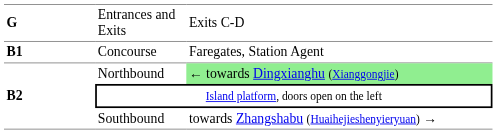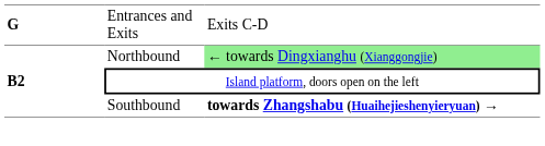 <table cellspacing=0 cellpadding=3>
 <tr>
 <td style="border-top:solid 1px gray;border-bottom:solid 1px gray;" width=100><strong>G</strong></td>
 <td style="border-top:solid 1px gray;border-bottom:solid 1px gray;" width=100>Entrances and Exits</td>
 <td style="border-top:solid 1px gray;border-bottom:solid 1px gray;" width=350>Exits C-D</td>
-</tr>
-<tr>
-<td style="border-bottom:solid 1px gray;"><strong>B1</strong></td>
-<td style="border-bottom:solid 1px gray;">Concourse</td>
-<td style="border-bottom:solid 1px gray;">Faregates, Station Agent</td>
 </tr>
 <tr>
 <td style="border-bottom:solid 1px gray;" rowspan=3><strong>B2</strong></td>
 <td>Northbound</td>
 <td style="background: lightgreen;">←  towards <a href='#'>Dingxianghu</a> <small>(<a href='#'>Xianggongjie</a>)</small></td>
 </tr>
 <tr>
 <td style="border-right:solid 2px black;border-left:solid 2px black;border-top:solid 2px black;border-bottom:solid 2px black;text-align:center;" colspan=2><small><a href='#'>Island platform</a>, doors open on the left</small></td>
 </tr>
 <tr>
 <td style="border-bottom:solid 1px gray;">Southbound</td>
-<td style="border-bottom:solid 1px gray;">  towards <a href='#'>Zhangshabu</a> <small>(<a href='#'>Huaihejieshenyieryuan</a>)</small> →</td>
+<td style="border-bottom:solid 1px gray;"><strong>  towards <a href='#'>Zhangshabu</a> <small>(<a href='#'>Huaihejieshenyieryuan</a>)</small> →</strong></td>
 </tr>
 </table>
